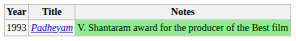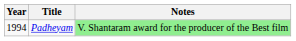 <table class="wikitable sortable">
 <tr>
 <th>Year</th>
 <th>Title</th>
 <th class="unsortable">Notes</th>
 </tr>
 <tr>
-<td>1993</td>
+<td>1994</td>
 <td><em><a href='#'>Padheyam</a></em></td>
 <td style="background: lightgreen;">V. Shantaram award for the producer of the Best film</td>
 </tr>
 </table>
